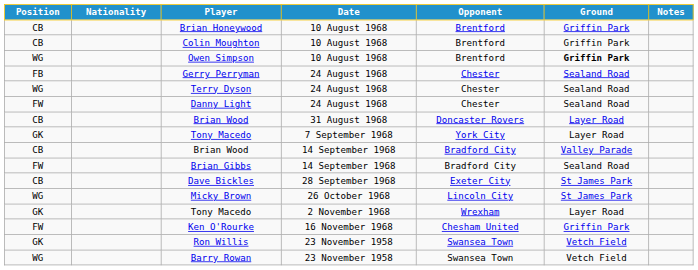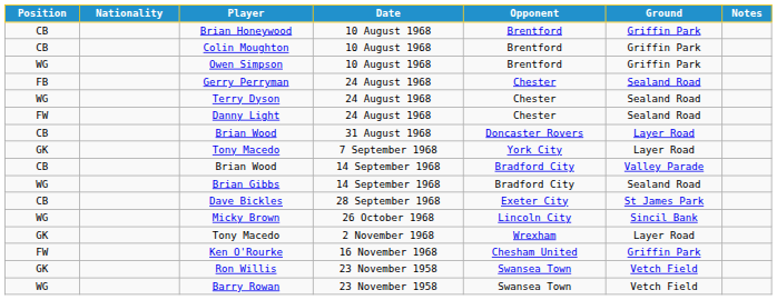 <table class="wikitable" style="text-align:center; font-size:90%; width:100%;">
 <tr>
 <th style="background:#2191CC; color:white; border:1px solid #F7C408; text-align:center;">Position</th>
 <th style="background:#2191CC; color:white; border:1px solid #F7C408; text-align:center;">Nationality</th>
 <th style="background:#2191CC; color:white; border:1px solid #F7C408; text-align:center;">Player</th>
 <th style="background:#2191CC; color:white; border:1px solid #F7C408; text-align:center;">Date</th>
 <th style="background:#2191CC; color:white; border:1px solid #F7C408; text-align:center;">Opponent</th>
 <th style="background:#2191CC; color:white; border:1px solid #F7C408; text-align:center;">Ground</th>
 <th style="background:#2191CC; color:white; border:1px solid #F7C408; text-align:center;">Notes</th>
 </tr>
 <tr>
 <td>CB</td>
 <td></td>
 <td><a href='#'>Brian Honeywood</a></td>
 <td>10 August 1968</td>
 <td><a href='#'>Brentford</a></td>
 <td><a href='#'>Griffin Park</a></td>
 <td></td>
 </tr>
 <tr>
 <td>CB</td>
 <td></td>
 <td><a href='#'>Colin Moughton</a></td>
 <td>10 August 1968</td>
 <td>Brentford</td>
 <td>Griffin Park</td>
 <td></td>
 </tr>
 <tr>
 <td>WG</td>
 <td></td>
 <td><a href='#'>Owen Simpson</a></td>
 <td>10 August 1968</td>
 <td>Brentford</td>
-<td><strong>Griffin Park</strong></td>
+<td>Griffin Park</td>
 <td></td>
 </tr>
 <tr>
 <td>FB</td>
 <td></td>
 <td><a href='#'>Gerry Perryman</a></td>
 <td>24 August 1968</td>
 <td><a href='#'>Chester</a></td>
 <td><a href='#'>Sealand Road</a></td>
 <td></td>
 </tr>
 <tr>
 <td>WG</td>
 <td></td>
 <td><a href='#'>Terry Dyson</a></td>
 <td>24 August 1968</td>
 <td>Chester</td>
 <td>Sealand Road</td>
 <td></td>
 </tr>
 <tr>
 <td>FW</td>
 <td></td>
 <td><a href='#'>Danny Light</a></td>
 <td>24 August 1968</td>
 <td>Chester</td>
 <td>Sealand Road</td>
 <td></td>
 </tr>
 <tr>
 <td>CB</td>
 <td></td>
 <td><a href='#'>Brian Wood</a></td>
 <td>31 August 1968</td>
 <td><a href='#'>Doncaster Rovers</a></td>
 <td><a href='#'>Layer Road</a></td>
 <td></td>
 </tr>
 <tr>
 <td>GK</td>
 <td></td>
 <td><a href='#'>Tony Macedo</a></td>
 <td>7 September 1968</td>
 <td><a href='#'>York City</a></td>
 <td>Layer Road</td>
 <td></td>
 </tr>
 <tr>
 <td>CB</td>
 <td></td>
 <td>Brian Wood</td>
 <td>14 September 1968</td>
 <td><a href='#'>Bradford City</a></td>
 <td><a href='#'>Valley Parade</a></td>
 <td></td>
 </tr>
 <tr>
-<td>FW</td>
+<td>WG</td>
 <td></td>
 <td><a href='#'>Brian Gibbs</a></td>
 <td>14 September 1968</td>
 <td>Bradford City</td>
 <td>Sealand Road</td>
 <td></td>
 </tr>
 <tr>
 <td>CB</td>
 <td></td>
 <td><a href='#'>Dave Bickles</a></td>
 <td>28 September 1968</td>
 <td><a href='#'>Exeter City</a></td>
 <td><a href='#'>St James Park</a></td>
 <td></td>
 </tr>
 <tr>
 <td>WG</td>
 <td></td>
 <td><a href='#'>Micky Brown</a></td>
 <td>26 October 1968</td>
 <td><a href='#'>Lincoln City</a></td>
-<td><a href='#'>St James Park</a></td>
+<td><a href='#'>Sincil Bank</a></td>
 <td></td>
 </tr>
 <tr>
 <td>GK</td>
 <td></td>
 <td>Tony Macedo</td>
 <td>2 November 1968</td>
 <td><a href='#'>Wrexham</a></td>
 <td>Layer Road</td>
 <td></td>
 </tr>
 <tr>
 <td>FW</td>
 <td></td>
 <td><a href='#'>Ken O'Rourke</a></td>
 <td>16 November 1968</td>
 <td><a href='#'>Chesham United</a></td>
 <td><a href='#'>Griffin Park</a></td>
 <td></td>
 </tr>
 <tr>
 <td>GK</td>
 <td></td>
 <td><a href='#'>Ron Willis</a></td>
 <td>23 November 1958</td>
 <td><a href='#'>Swansea Town</a></td>
 <td><a href='#'>Vetch Field</a></td>
 <td></td>
 </tr>
 <tr>
 <td>WG</td>
 <td></td>
 <td><a href='#'>Barry Rowan</a></td>
 <td>23 November 1958</td>
 <td>Swansea Town</td>
 <td>Vetch Field</td>
 <td></td>
 </tr>
 </table>
